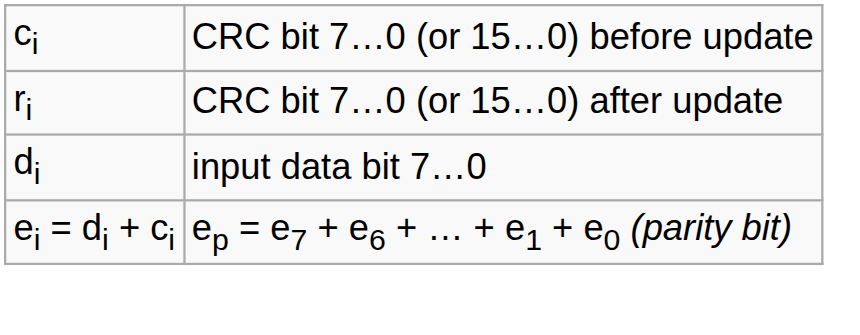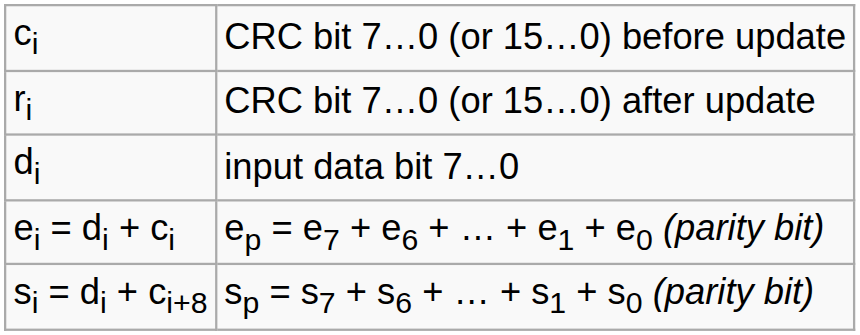 <table class="wikitable">
 <tr>
 <td>c<sub>i</sub></td>
 <td>CRC bit 7…0 (or 15…0) before update</td>
 </tr>
 <tr>
 <td>r<sub>i</sub></td>
 <td>CRC bit 7…0 (or 15…0) after update</td>
 </tr>
 <tr>
 <td>d<sub>i</sub></td>
 <td>input data bit 7…0</td>
 </tr>
 <tr>
 <td>e<sub>i</sub> = d<sub>i</sub> + c<sub>i</sub></td>
 <td>e<sub>p</sub> = e<sub>7</sub> + e<sub>6</sub> + … + e<sub>1</sub> + e<sub>0</sub> <em>(parity bit)</em></td>
 </tr>
+<tr>
+<td>s<sub>i</sub> = d<sub>i</sub> + c<sub>i+8</sub></td>
+<td>s<sub>p</sub> = s<sub>7</sub> + s<sub>6</sub> + … + s<sub>1</sub> + s<sub>0</sub> <em>(parity bit)</em></td>
+</tr>
 </table>
